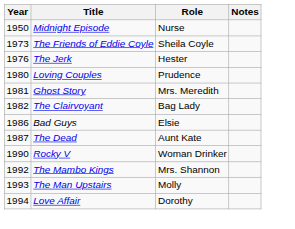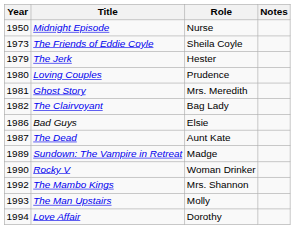 <table class="wikitable">
 <tr>
 <th>Year</th>
 <th>Title</th>
 <th>Role</th>
 <th>Notes</th>
 </tr>
 <tr>
 <td>1950</td>
 <td><em><a href='#'>Midnight Episode</a></em></td>
 <td>Nurse</td>
 <td></td>
 </tr>
 <tr>
 <td>1973</td>
 <td><em><a href='#'>The Friends of Eddie Coyle</a></em></td>
 <td>Sheila Coyle</td>
 <td></td>
 </tr>
 <tr>
-<td>1976</td>
+<td>1979</td>
 <td><em><a href='#'>The Jerk</a></em></td>
 <td>Hester</td>
 <td></td>
 </tr>
 <tr>
 <td>1980</td>
 <td><em><a href='#'>Loving Couples</a></em></td>
 <td>Prudence</td>
 <td></td>
 </tr>
 <tr>
 <td>1981</td>
 <td><em><a href='#'>Ghost Story</a></em></td>
 <td>Mrs. Meredith</td>
 <td></td>
 </tr>
 <tr>
 <td>1982</td>
 <td><em><a href='#'>The Clairvoyant</a></em></td>
 <td>Bag Lady</td>
 <td></td>
 </tr>
 <tr>
 <td>1986</td>
 <td><em>Bad Guys</em></td>
 <td>Elsie</td>
 <td></td>
 </tr>
 <tr>
 <td>1987</td>
 <td><em><a href='#'>The Dead</a></em></td>
 <td>Aunt Kate</td>
 <td></td>
 </tr>
 <tr>
+<td>1989</td>
+<td><em><a href='#'>Sundown: The Vampire in Retreat</a></em></td>
+<td>Madge</td>
+<td></td>
+</tr>
+<tr>
 <td>1990</td>
 <td><em><a href='#'>Rocky V</a></em></td>
 <td>Woman Drinker</td>
 <td></td>
 </tr>
 <tr>
 <td>1992</td>
 <td><em><a href='#'>The Mambo Kings</a></em></td>
 <td>Mrs. Shannon</td>
 <td></td>
 </tr>
 <tr>
 <td>1993</td>
 <td><em><a href='#'>The Man Upstairs</a></em></td>
 <td>Molly</td>
 <td></td>
 </tr>
 <tr>
 <td>1994</td>
 <td><em><a href='#'>Love Affair</a></em></td>
 <td>Dorothy</td>
 <td></td>
 </tr>
 </table>
